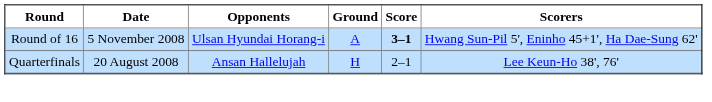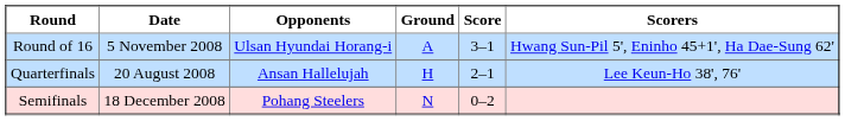 <table border="2" cellpadding="4" style="border-collapse:collapse; text-align:center;">
 <tr>
 <th><strong>Round</strong></th>
 <th><strong>Date</strong></th>
 <th><strong>Opponents</strong></th>
 <th><strong>Ground</strong></th>
 <th><strong>Score</strong></th>
 <th><strong>Scorers</strong></th>
 </tr>
 <tr bgcolor="#bfdfff">
 <td>Round of 16</td>
 <td>5 November 2008</td>
 <td><a href='#'>Ulsan Hyundai Horang-i</a></td>
 <td><a href='#'>A</a></td>
-<td><strong>3–1</strong></td>
+<td>3–1</td>
 <td><a href='#'>Hwang Sun-Pil</a> 5', <a href='#'>Eninho</a> 45+1', <a href='#'>Ha Dae-Sung</a> 62'</td>
 </tr>
 <tr>
 </tr>
 <tr bgcolor="#bfdfff">
 <td>Quarterfinals</td>
 <td>20 August 2008</td>
 <td><a href='#'>Ansan Hallelujah</a></td>
 <td><a href='#'>H</a></td>
 <td>2–1</td>
 <td><a href='#'>Lee Keun-Ho</a> 38', 76'</td>
 </tr>
 <tr>
 </tr>
+<tr bgcolor="#ffdddd">
+<td>Semifinals</td>
+<td>18 December 2008</td>
+<td><a href='#'>Pohang Steelers</a></td>
+<td><a href='#'>N</a></td>
+<td>0–2</td>
+<td></td>
+</tr>
 </table>
